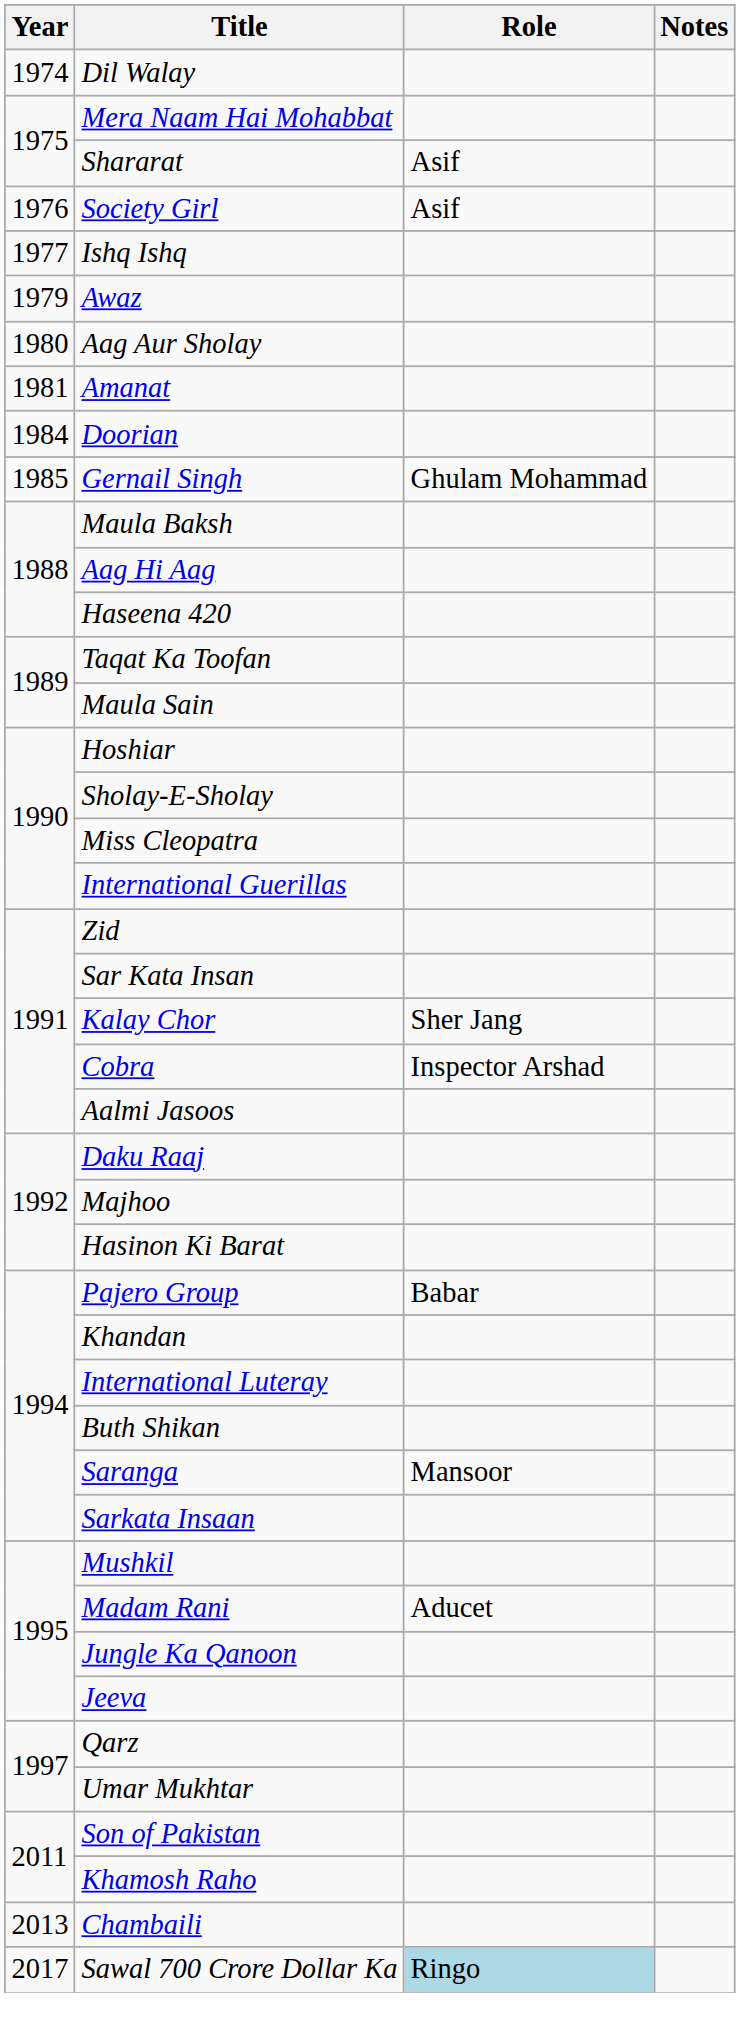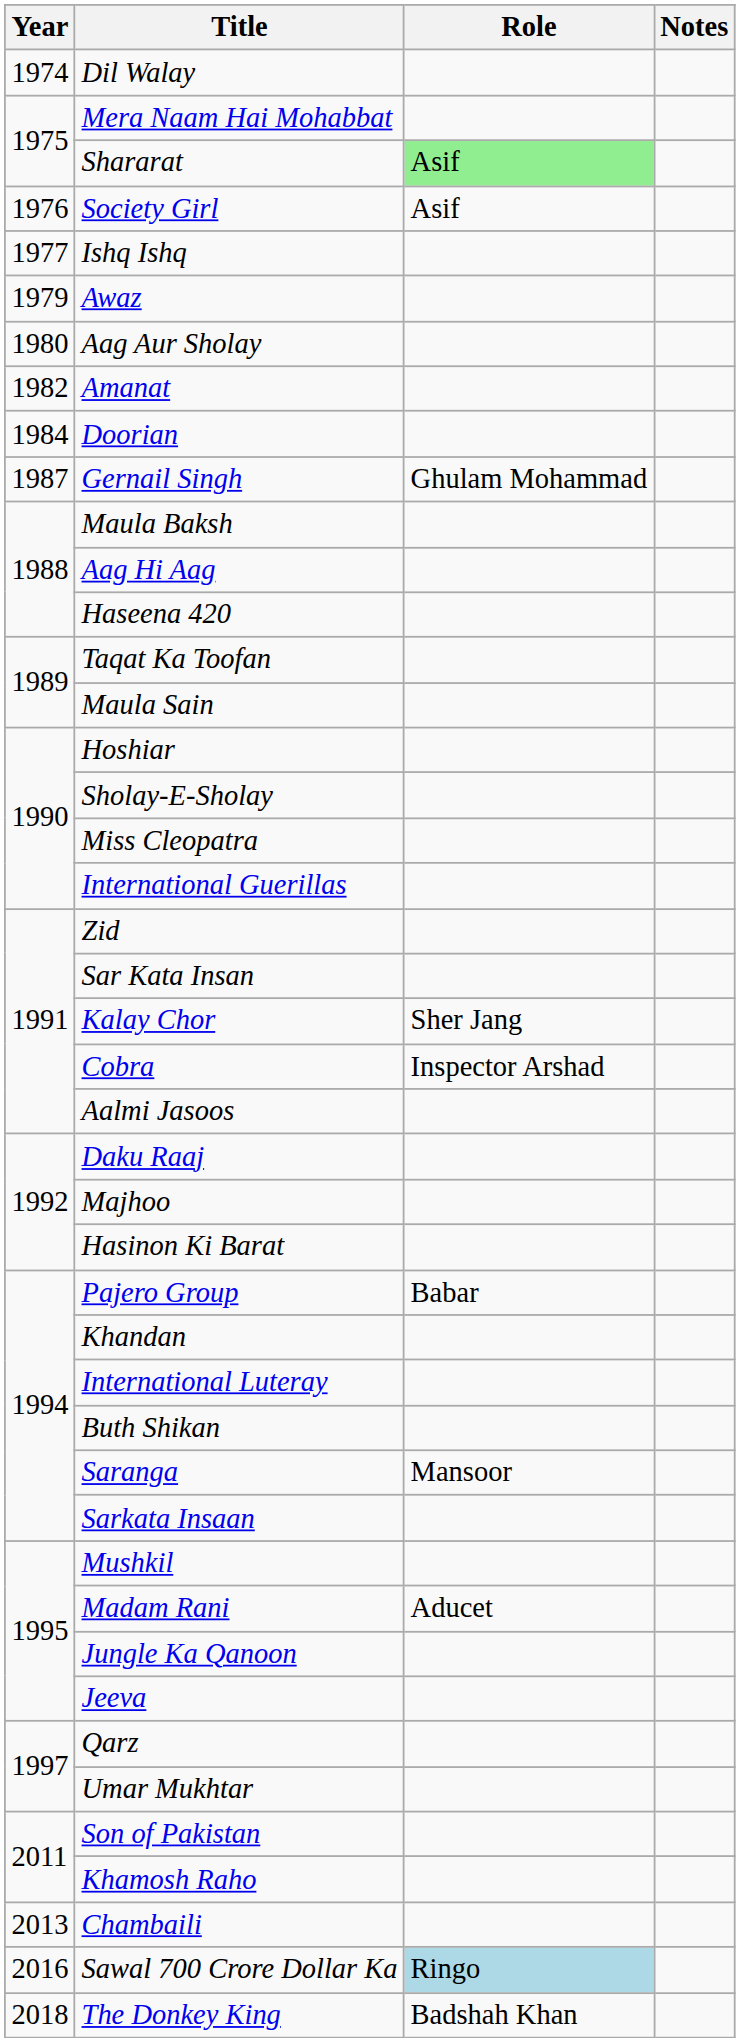 <table class="wikitable sortable">
 <tr>
 <th>Year</th>
 <th>Title</th>
 <th>Role</th>
 <th class="unsortable">Notes</th>
 </tr>
 <tr>
 <td>1974</td>
 <td><em>Dil Walay</em></td>
 <td></td>
 <td></td>
 </tr>
 <tr>
 <td rowspan = "2">1975</td>
 <td><em><a href='#'>Mera Naam Hai Mohabbat</a></em></td>
 <td></td>
 <td></td>
 </tr>
 <tr>
 <td><em>Shararat</em></td>
-<td>Asif</td>
+<td style="background: lightgreen;">Asif</td>
 <td></td>
 </tr>
 <tr>
 <td>1976</td>
 <td><em><a href='#'>Society Girl</a></em></td>
 <td>Asif</td>
 <td></td>
 </tr>
 <tr>
 <td>1977</td>
 <td><em>Ishq Ishq</em></td>
 <td></td>
 <td></td>
 </tr>
 <tr>
 <td>1979</td>
 <td><em><a href='#'>Awaz</a></em></td>
 <td></td>
 <td></td>
 </tr>
 <tr>
 <td>1980</td>
 <td><em>Aag Aur Sholay</em></td>
 <td></td>
 <td></td>
 </tr>
 <tr>
-<td>1981</td>
+<td>1982</td>
 <td><em><a href='#'>Amanat</a></em></td>
 <td></td>
 <td></td>
 </tr>
 <tr>
 <td>1984</td>
 <td><em><a href='#'>Doorian</a></em></td>
 <td></td>
 <td></td>
 </tr>
 <tr>
-<td>1985</td>
+<td>1987</td>
 <td><em><a href='#'>Gernail Singh</a></em></td>
 <td>Ghulam Mohammad</td>
 <td></td>
 </tr>
 <tr>
 <td rowspan = "3">1988</td>
 <td><em>Maula Baksh</em></td>
 <td></td>
 <td></td>
 </tr>
 <tr>
 <td><em><a href='#'>Aag Hi Aag</a></em></td>
 <td></td>
 <td></td>
 </tr>
 <tr>
 <td><em>Haseena 420</em></td>
 <td></td>
 <td></td>
 </tr>
 <tr>
 <td rowspan="2">1989</td>
 <td><em>Taqat Ka Toofan</em></td>
 <td></td>
 <td></td>
 </tr>
 <tr>
 <td><em>Maula Sain</em></td>
 <td></td>
 <td></td>
 </tr>
 <tr>
 <td rowspan="4">1990</td>
 <td><em>Hoshiar</em></td>
 <td></td>
 <td></td>
 </tr>
 <tr>
 <td><em>Sholay-E-Sholay</em></td>
 <td></td>
 <td></td>
 </tr>
 <tr>
 <td><em>Miss Cleopatra</em></td>
 <td></td>
 <td></td>
 </tr>
 <tr>
 <td><em><a href='#'>International Guerillas</a></em></td>
 <td></td>
 <td></td>
 </tr>
 <tr>
 <td rowspan = "5">1991</td>
 <td><em>Zid</em></td>
 <td></td>
 <td></td>
 </tr>
 <tr>
 <td><em>Sar Kata Insan</em></td>
 <td></td>
 <td></td>
 </tr>
 <tr>
 <td><em><a href='#'>Kalay Chor</a></em></td>
 <td>Sher Jang</td>
 <td></td>
 </tr>
 <tr>
 <td><em><a href='#'>Cobra</a></em></td>
 <td>Inspector Arshad</td>
 <td></td>
 </tr>
 <tr>
 <td><em>Aalmi Jasoos</em></td>
 <td></td>
 <td></td>
 </tr>
 <tr>
 <td rowspan = "3">1992</td>
 <td><em><a href='#'>Daku Raaj</a></em></td>
 <td></td>
 <td></td>
 </tr>
 <tr>
 <td><em>Majhoo</em></td>
 <td></td>
 <td></td>
 </tr>
 <tr>
 <td><em>Hasinon Ki Barat</em></td>
 <td></td>
 <td></td>
 </tr>
 <tr>
 <td rowspan = "6">1994</td>
 <td><em><a href='#'>Pajero Group</a></em></td>
 <td>Babar</td>
 <td></td>
 </tr>
 <tr>
 <td><em>Khandan</em></td>
 <td></td>
 <td></td>
 </tr>
 <tr>
 <td><em><a href='#'>International Luteray</a></em></td>
 <td></td>
 <td></td>
 </tr>
 <tr>
 <td><em>Buth Shikan</em></td>
 <td></td>
 <td></td>
 </tr>
 <tr>
 <td><em><a href='#'>Saranga</a></em></td>
 <td>Mansoor</td>
 <td></td>
 </tr>
 <tr>
 <td><em><a href='#'>Sarkata Insaan</a></em></td>
 <td></td>
 <td></td>
 </tr>
 <tr>
 <td rowspan = "4">1995</td>
 <td><em><a href='#'>Mushkil</a></em></td>
 <td></td>
 <td Special appearance></td>
 </tr>
 <tr>
 <td><em><a href='#'>Madam Rani</a></em></td>
 <td>Aducet</td>
 <td></td>
 </tr>
 <tr>
 <td><em><a href='#'>Jungle Ka Qanoon</a></em></td>
 <td></td>
 <td></td>
 </tr>
 <tr>
 <td><em><a href='#'>Jeeva</a></em></td>
 <td></td>
 <td></td>
 </tr>
 <tr>
 <td rowspan = "2">1997</td>
 <td><em>Qarz</em></td>
 <td></td>
 <td></td>
 </tr>
 <tr>
 <td><em>Umar Mukhtar</em></td>
 <td></td>
 <td></td>
 </tr>
 <tr>
 <td rowspan = "2">2011</td>
 <td><em><a href='#'>Son of Pakistan</a></em></td>
 <td></td>
 <td></td>
 </tr>
 <tr>
 <td><em><a href='#'>Khamosh Raho</a></em></td>
 <td></td>
 <td></td>
 </tr>
 <tr>
 <td>2013</td>
 <td><em><a href='#'>Chambaili</a></em></td>
 <td></td>
 <td Special appearance></td>
 </tr>
 <tr>
-<td>2017</td>
+<td>2016</td>
 <td><em>Sawal 700 Crore Dollar Ka</em></td>
 <td style="background: lightblue;">Ringo</td>
 <td></td>
 </tr>
+<tr>
+<td>2018</td>
+<td><em><a href='#'>The Donkey King</a></em></td>
+<td>Badshah Khan</td>
+<td (voice)></td>
+</tr>
 </table>
